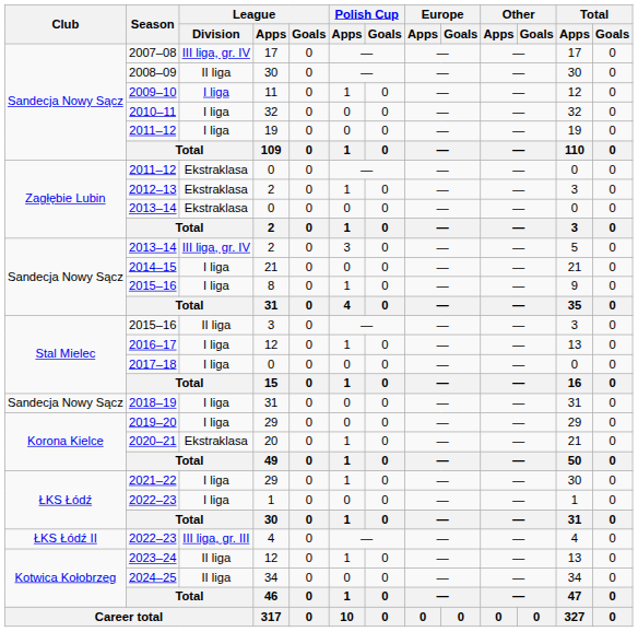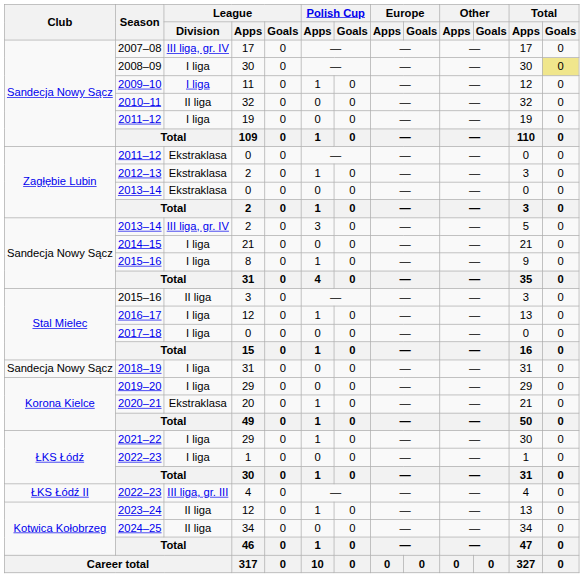 <table class="wikitable" style="text-align: center;">
 <tr>
 <th rowspan="2">Club</th>
 <th rowspan="2">Season</th>
 <th colspan="3">League</th>
 <th colspan="2"><a href='#'>Polish Cup</a></th>
 <th colspan="2">Europe</th>
 <th colspan="2">Other</th>
 <th colspan="2">Total</th>
 </tr>
 <tr>
 <th>Division</th>
 <th>Apps</th>
 <th>Goals</th>
 <th>Apps</th>
 <th>Goals</th>
 <th>Apps</th>
 <th>Goals</th>
 <th>Apps</th>
 <th>Goals</th>
 <th>Apps</th>
 <th>Goals</th>
 </tr>
 <tr>
 <td rowspan="6"><a href='#'>Sandecja Nowy Sącz</a></td>
 <td>2007–08</td>
 <td><a href='#'>III liga, gr. IV</a></td>
 <td>17</td>
 <td>0</td>
 <td colspan="2">—</td>
 <td colspan="2">—</td>
 <td colspan="2">—</td>
 <td>17</td>
 <td>0</td>
 </tr>
 <tr>
 <td>2008–09</td>
-<td>II liga</td>
+<td>I liga</td>
 <td>30</td>
 <td>0</td>
 <td colspan="2">—</td>
 <td colspan="2">—</td>
 <td colspan="2">—</td>
 <td>30</td>
-<td>0</td>
+<td style="background: khaki;">0</td>
 </tr>
 <tr>
 <td><a href='#'>2009–10</a></td>
 <td><a href='#'>I liga</a></td>
 <td>11</td>
 <td>0</td>
 <td>1</td>
 <td>0</td>
 <td colspan="2">—</td>
 <td colspan="2">—</td>
 <td>12</td>
 <td>0</td>
 </tr>
 <tr>
 <td><a href='#'>2010–11</a></td>
-<td>I liga</td>
+<td>II liga</td>
 <td>32</td>
 <td>0</td>
 <td>0</td>
 <td>0</td>
 <td colspan="2">—</td>
 <td colspan="2">—</td>
 <td>32</td>
 <td>0</td>
 </tr>
 <tr>
 <td><a href='#'>2011–12</a></td>
 <td>I liga</td>
 <td>19</td>
 <td>0</td>
 <td>0</td>
 <td>0</td>
 <td colspan="2">—</td>
 <td colspan="2">—</td>
 <td>19</td>
 <td>0</td>
 </tr>
 <tr>
 <th colspan="2">Total</th>
 <th>109</th>
 <th>0</th>
 <th>1</th>
 <th>0</th>
 <th colspan="2">—</th>
 <th colspan="2">—</th>
 <th>110</th>
 <th>0</th>
 </tr>
 <tr>
 <td rowspan="4"><a href='#'>Zagłębie Lubin</a></td>
 <td><a href='#'>2011–12</a></td>
 <td>Ekstraklasa</td>
 <td>0</td>
 <td>0</td>
 <td colspan="2">—</td>
 <td colspan="2">—</td>
 <td colspan="2">—</td>
 <td>0</td>
 <td>0</td>
 </tr>
 <tr>
 <td><a href='#'>2012–13</a></td>
 <td>Ekstraklasa</td>
 <td>2</td>
 <td>0</td>
 <td>1</td>
 <td>0</td>
 <td colspan="2">—</td>
 <td colspan="2">—</td>
 <td>3</td>
 <td>0</td>
 </tr>
 <tr>
 <td><a href='#'>2013–14</a></td>
 <td>Ekstraklasa</td>
 <td>0</td>
 <td>0</td>
 <td>0</td>
 <td>0</td>
 <td colspan="2">—</td>
 <td colspan="2">—</td>
 <td>0</td>
 <td>0</td>
 </tr>
 <tr>
 <th colspan="2">Total</th>
 <th>2</th>
 <th>0</th>
 <th>1</th>
 <th>0</th>
 <th colspan="2">—</th>
 <th colspan="2">—</th>
 <th>3</th>
 <th>0</th>
 </tr>
 <tr>
 <td rowspan="4">Sandecja Nowy Sącz</td>
 <td><a href='#'>2013–14</a></td>
 <td><a href='#'>III liga, gr. IV</a></td>
 <td>2</td>
 <td>0</td>
 <td>3</td>
 <td>0</td>
 <td colspan="2">—</td>
 <td colspan="2">—</td>
 <td>5</td>
 <td>0</td>
 </tr>
 <tr>
 <td><a href='#'>2014–15</a></td>
 <td>I liga</td>
 <td>21</td>
 <td>0</td>
 <td>0</td>
 <td>0</td>
 <td colspan="2">—</td>
 <td colspan="2">—</td>
 <td>21</td>
 <td>0</td>
 </tr>
 <tr>
 <td><a href='#'>2015–16</a></td>
 <td>I liga</td>
 <td>8</td>
 <td>0</td>
 <td>1</td>
 <td>0</td>
 <td colspan="2">—</td>
 <td colspan="2">—</td>
 <td>9</td>
 <td>0</td>
 </tr>
 <tr>
 <th colspan="2">Total</th>
 <th>31</th>
 <th>0</th>
 <th>4</th>
 <th>0</th>
 <th colspan="2">—</th>
 <th colspan="2">—</th>
 <th>35</th>
 <th>0</th>
 </tr>
 <tr>
 <td rowspan="4"><a href='#'>Stal Mielec</a></td>
 <td>2015–16</td>
 <td>II liga</td>
 <td>3</td>
 <td>0</td>
 <td colspan="2">—</td>
 <td colspan="2">—</td>
 <td colspan="2">—</td>
 <td>3</td>
 <td>0</td>
 </tr>
 <tr>
 <td><a href='#'>2016–17</a></td>
 <td>I liga</td>
 <td>12</td>
 <td>0</td>
 <td>1</td>
 <td>0</td>
 <td colspan="2">—</td>
 <td colspan="2">—</td>
 <td>13</td>
 <td>0</td>
 </tr>
 <tr>
 <td><a href='#'>2017–18</a></td>
 <td>I liga</td>
 <td>0</td>
 <td>0</td>
 <td>0</td>
 <td>0</td>
 <td colspan="2">—</td>
 <td colspan="2">—</td>
 <td>0</td>
 <td>0</td>
 </tr>
 <tr>
 <th colspan="2">Total</th>
 <th>15</th>
 <th>0</th>
 <th>1</th>
 <th>0</th>
 <th colspan="2">—</th>
 <th colspan="2">—</th>
 <th>16</th>
 <th>0</th>
 </tr>
 <tr>
 <td>Sandecja Nowy Sącz</td>
 <td><a href='#'>2018–19</a></td>
 <td>I liga</td>
 <td>31</td>
 <td>0</td>
 <td>0</td>
 <td>0</td>
 <td colspan="2">—</td>
 <td colspan="2">—</td>
 <td>31</td>
 <td>0</td>
 </tr>
 <tr>
 <td rowspan="3"><a href='#'>Korona Kielce</a></td>
 <td><a href='#'>2019–20</a></td>
 <td>I liga</td>
 <td>29</td>
 <td>0</td>
 <td>0</td>
 <td>0</td>
 <td colspan="2">—</td>
 <td colspan="2">—</td>
 <td>29</td>
 <td>0</td>
 </tr>
 <tr>
 <td><a href='#'>2020–21</a></td>
 <td>Ekstraklasa</td>
 <td>20</td>
 <td>0</td>
 <td>1</td>
 <td>0</td>
 <td colspan="2">—</td>
 <td colspan="2">—</td>
 <td>21</td>
 <td>0</td>
 </tr>
 <tr>
 <th colspan="2">Total</th>
 <th>49</th>
 <th>0</th>
 <th>1</th>
 <th>0</th>
 <th colspan="2">—</th>
 <th colspan="2">—</th>
 <th>50</th>
 <th>0</th>
 </tr>
 <tr>
 <td rowspan="3"><a href='#'>ŁKS Łódź</a></td>
 <td><a href='#'>2021–22</a></td>
 <td>I liga</td>
 <td>29</td>
 <td>0</td>
 <td>1</td>
 <td>0</td>
 <td colspan="2">—</td>
 <td colspan="2">—</td>
 <td>30</td>
 <td>0</td>
 </tr>
 <tr>
 <td><a href='#'>2022–23</a></td>
 <td>I liga</td>
 <td>1</td>
 <td>0</td>
 <td>0</td>
 <td>0</td>
 <td colspan="2">—</td>
 <td colspan="2">—</td>
 <td>1</td>
 <td>0</td>
 </tr>
 <tr>
 <th colspan="2">Total</th>
 <th>30</th>
 <th>0</th>
 <th>1</th>
 <th>0</th>
 <th colspan="2">—</th>
 <th colspan="2">—</th>
 <th>31</th>
 <th>0</th>
 </tr>
 <tr>
 <td><a href='#'>ŁKS Łódź II</a></td>
 <td><a href='#'>2022–23</a></td>
 <td><a href='#'>III liga, gr. III</a></td>
 <td>4</td>
 <td>0</td>
 <td colspan="2">—</td>
 <td colspan="2">—</td>
 <td colspan="2">—</td>
 <td>4</td>
 <td>0</td>
 </tr>
 <tr>
 <td rowspan="3"><a href='#'>Kotwica Kołobrzeg</a></td>
 <td><a href='#'>2023–24</a></td>
 <td>II liga</td>
 <td>12</td>
 <td>0</td>
 <td>1</td>
 <td>0</td>
 <td colspan="2">—</td>
 <td colspan="2">—</td>
 <td>13</td>
 <td>0</td>
 </tr>
 <tr>
 <td><a href='#'>2024–25</a></td>
 <td>II liga</td>
 <td>34</td>
 <td>0</td>
 <td>0</td>
 <td>0</td>
 <td colspan="2">—</td>
 <td colspan="2">—</td>
 <td>34</td>
 <td>0</td>
 </tr>
 <tr>
 <th colspan="2">Total</th>
 <th>46</th>
 <th>0</th>
 <th>1</th>
 <th>0</th>
 <th colspan="2">—</th>
 <th colspan="2">—</th>
 <th>47</th>
 <th>0</th>
 </tr>
 <tr>
 <th colspan="3">Career total</th>
 <th>317</th>
 <th>0</th>
 <th>10</th>
 <th>0</th>
 <th>0</th>
 <th>0</th>
 <th>0</th>
 <th>0</th>
 <th>327</th>
 <th>0</th>
 </tr>
 </table>
